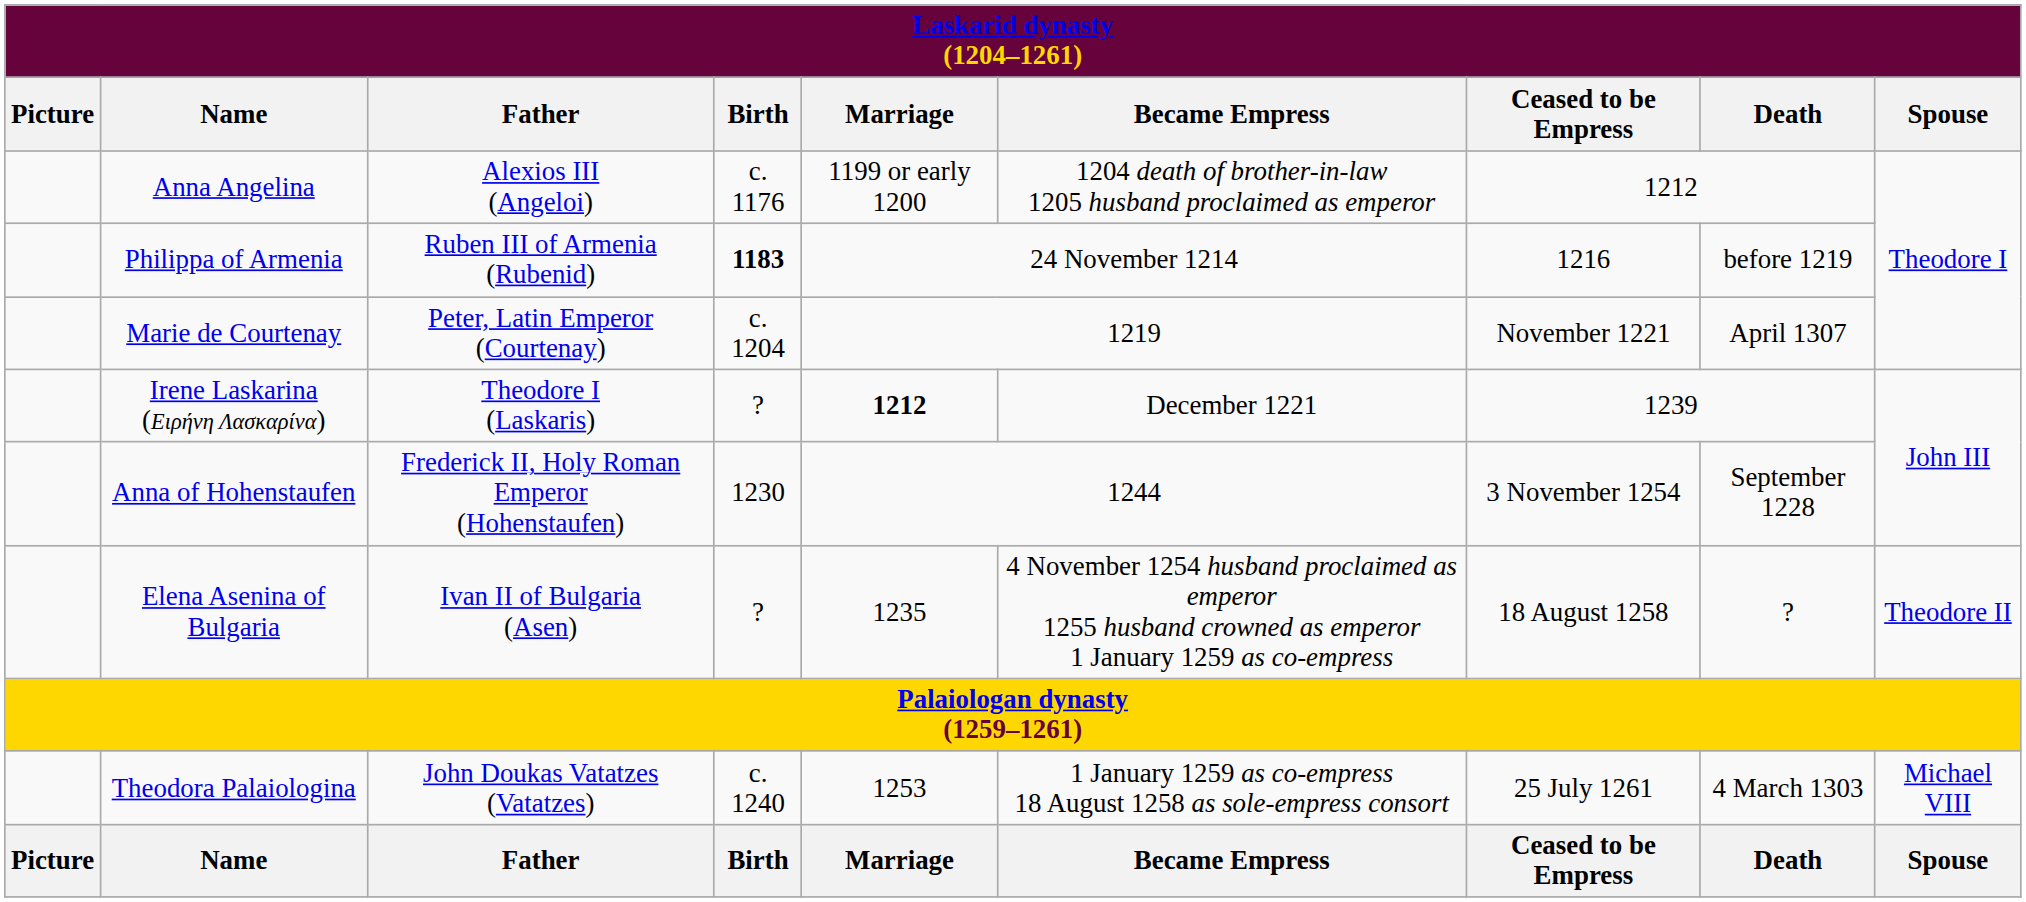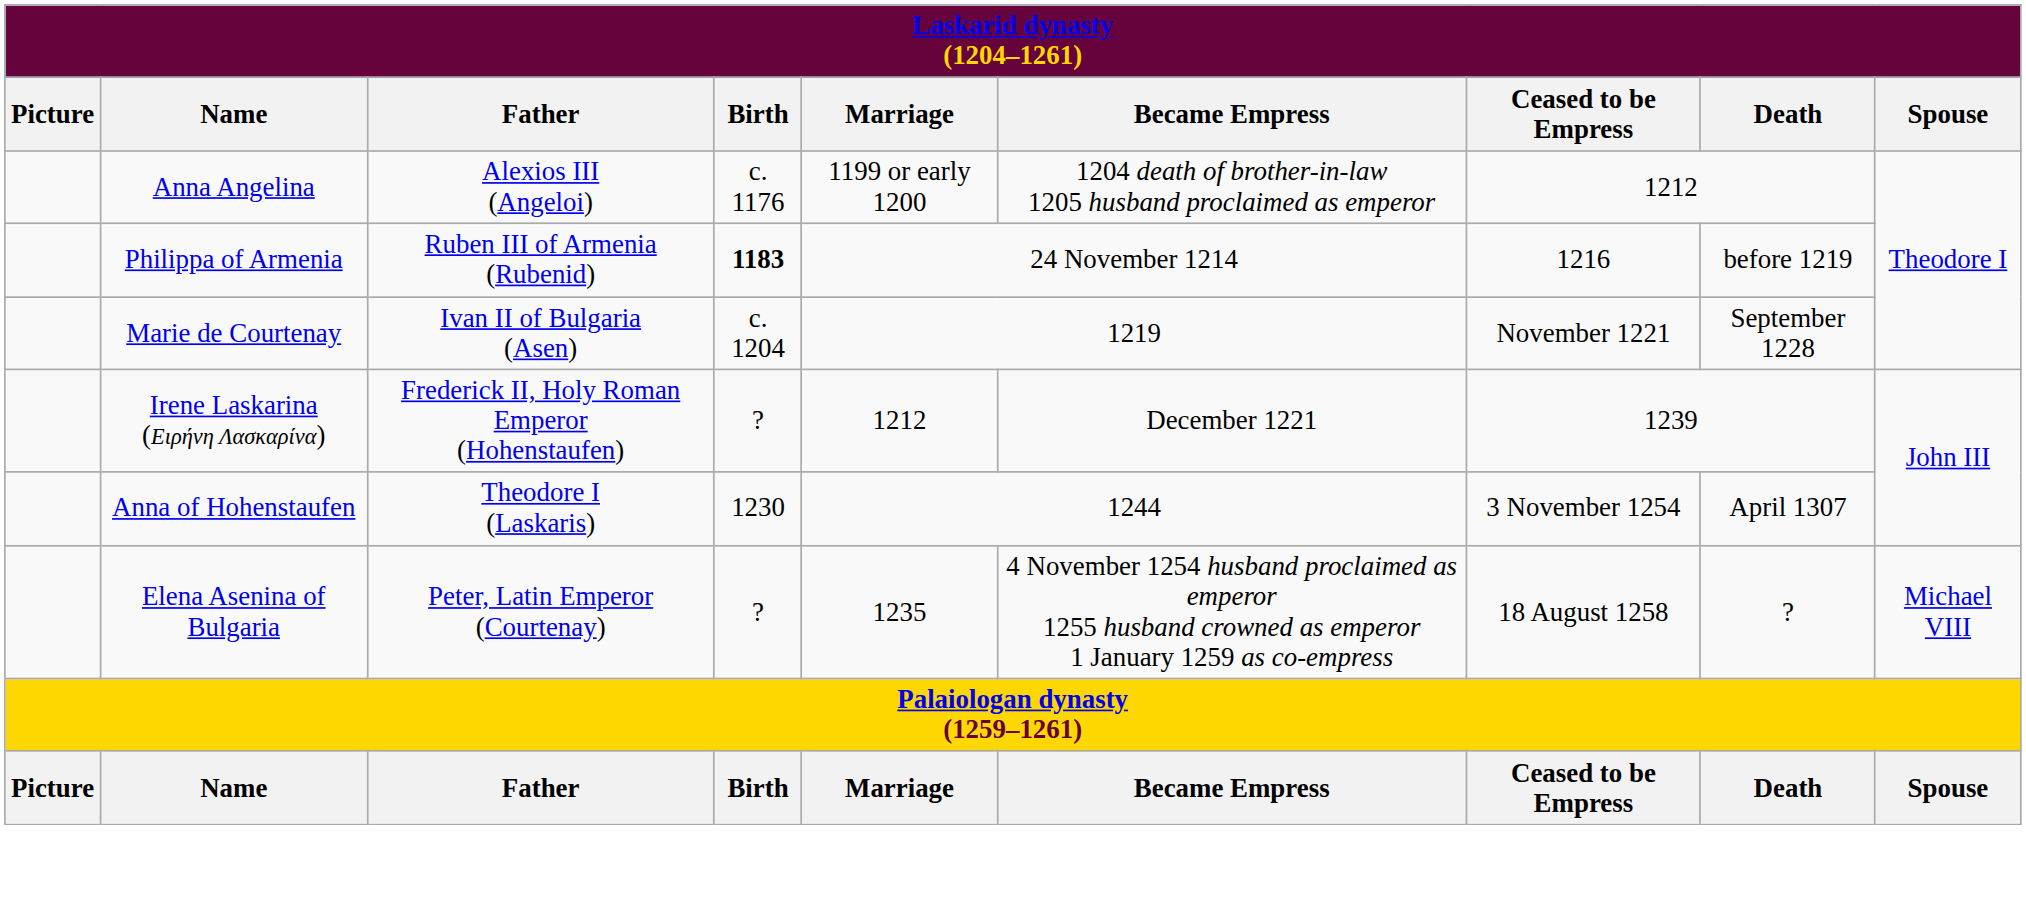 <table width=95% class="wikitable" style="text-align:center;">
 <tr>
 <td colspan="9" style="background-color:#66023C;color:gold;"><a href='#'><strong><span>Laskarid dynasty</span></strong></a> <strong><br>(1204–1261)</strong></td>
 </tr>
 <tr>
 <th>Picture</th>
 <th>Name</th>
 <th>Father</th>
 <th>Birth</th>
 <th>Marriage</th>
 <th>Became Empress</th>
 <th>Ceased to be Empress</th>
 <th>Death</th>
 <th>Spouse</th>
 </tr>
 <tr>
 <td></td>
 <td><a href='#'>Anna Angelina</a></td>
 <td><a href='#'>Alexios III</a><br>(<a href='#'>Angeloi</a>)</td>
 <td>c. 1176</td>
 <td>1199 or early 1200</td>
 <td>1204 <em>death of brother-in-law</em><br>1205 <em>husband proclaimed as emperor</em></td>
 <td colspan="2">1212</td>
 <td rowspan="3"><a href='#'>Theodore I</a></td>
 </tr>
 <tr>
 <td></td>
 <td><a href='#'>Philippa of Armenia</a></td>
 <td><a href='#'>Ruben III of Armenia</a><br>(<a href='#'>Rubenid</a>)</td>
 <td><strong>1183</strong></td>
 <td colspan="2">24 November 1214</td>
 <td>1216</td>
 <td>before 1219</td>
 </tr>
 <tr>
 <td></td>
 <td><a href='#'>Marie de Courtenay</a></td>
-<td><a href='#'>Peter, Latin Emperor</a><br>(<a href='#'>Courtenay</a>)</td>
+<td><a href='#'>Ivan II of Bulgaria</a><br>(<a href='#'>Asen</a>)</td>
 <td>c. 1204</td>
 <td colspan="2">1219</td>
 <td>November 1221</td>
-<td>April 1307</td>
+<td>September 1228</td>
 </tr>
 <tr>
 <td></td>
 <td><a href='#'>Irene Laskarina</a><br>(<small><em>Ειρήνη Λασκαρίνα</em></small>)</td>
-<td><a href='#'>Theodore I</a><br>(<a href='#'>Laskaris</a>)</td>
+<td><a href='#'>Frederick II, Holy Roman Emperor</a><br>(<a href='#'>Hohenstaufen</a>)</td>
 <td>?</td>
-<td><strong>1212</strong></td>
+<td>1212</td>
 <td>December 1221</td>
 <td colspan="2">1239</td>
 <td rowspan="2"><a href='#'>John III</a></td>
 </tr>
 <tr>
 <td></td>
 <td><a href='#'>Anna of Hohenstaufen</a></td>
-<td><a href='#'>Frederick II, Holy Roman Emperor</a><br>(<a href='#'>Hohenstaufen</a>)</td>
+<td><a href='#'>Theodore I</a><br>(<a href='#'>Laskaris</a>)</td>
 <td>1230</td>
 <td colspan="2">1244</td>
 <td>3 November 1254</td>
-<td>September 1228</td>
+<td>April 1307</td>
 </tr>
 <tr>
 <td></td>
 <td><a href='#'>Elena Asenina of Bulgaria</a></td>
-<td><a href='#'>Ivan II of Bulgaria</a><br>(<a href='#'>Asen</a>)</td>
+<td><a href='#'>Peter, Latin Emperor</a><br>(<a href='#'>Courtenay</a>)</td>
 <td>?</td>
 <td>1235</td>
 <td>4 November 1254 <em>husband proclaimed as emperor</em><br>1255 <em>husband crowned as emperor</em><br>1 January 1259 <em>as co-empress</em><br></td>
 <td>18 August 1258</td>
 <td>?</td>
-<td><a href='#'>Theodore II</a></td>
+<td><a href='#'>Michael VIII</a></td>
 </tr>
 <tr>
 <td colspan="9" style="background-color:gold;color:#66023C;"><a href='#'><strong><span>Palaiologan dynasty</span></strong></a> <strong><br>(1259–1261)</strong></td>
-</tr>
-<tr>
-<td></td>
-<td><a href='#'>Theodora Palaiologina</a></td>
-<td><a href='#'>John Doukas Vatatzes</a><br>(<a href='#'>Vatatzes</a>)</td>
-<td>c. 1240</td>
-<td>1253</td>
-<td>1 January 1259 <em>as co-empress</em><br>18 August 1258 <em>as sole-empress consort</em></td>
-<td>25 July 1261</td>
-<td>4 March 1303</td>
-<td><a href='#'>Michael VIII</a></td>
 </tr>
 <tr>
 <th>Picture</th>
 <th>Name</th>
 <th>Father</th>
 <th>Birth</th>
 <th>Marriage</th>
 <th>Became Empress</th>
 <th>Ceased to be Empress</th>
 <th>Death</th>
 <th>Spouse</th>
 </tr>
 </table>
